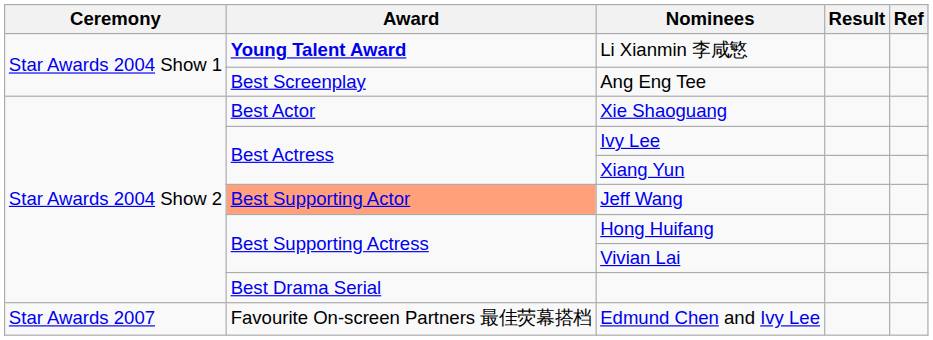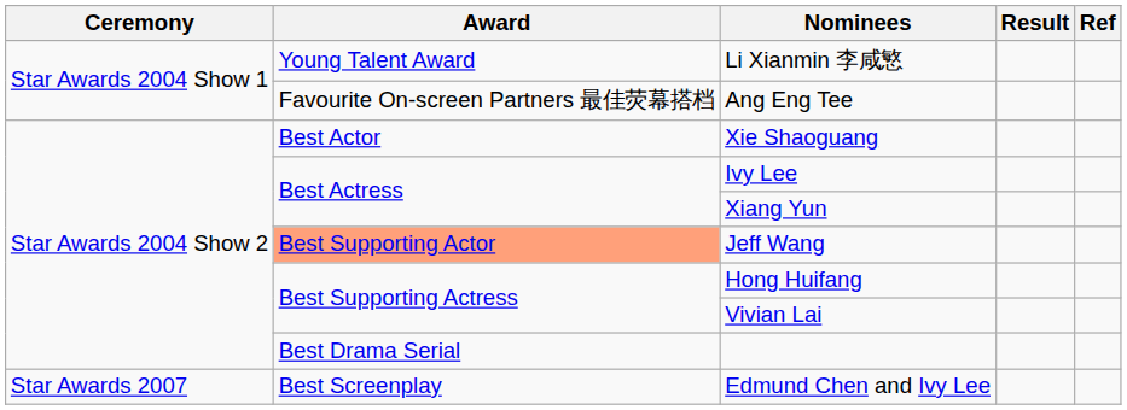 <table class="wikitable">
 <tr>
 <th>Ceremony</th>
 <th>Award</th>
 <th>Nominees</th>
 <th>Result</th>
 <th>Ref</th>
 </tr>
 <tr>
 <td rowspan="2"><a href='#'>Star Awards 2004</a> Show 1</td>
-<td><strong><a href='#'>Young Talent Award</a></strong></td>
+<td><a href='#'>Young Talent Award</a></td>
 <td>Li Xianmin 李咸慜</td>
 <td></td>
 <td></td>
 </tr>
 <tr>
-<td><a href='#'>Best Screenplay</a></td>
+<td>Favourite On-screen Partners 最佳荧幕搭档</td>
 <td>Ang Eng Tee</td>
 <td></td>
 <td></td>
 </tr>
 <tr>
 <td rowspan="7"><a href='#'>Star Awards 2004</a> Show 2</td>
 <td><a href='#'>Best Actor</a></td>
 <td><a href='#'>Xie Shaoguang</a></td>
 <td></td>
 <td></td>
 </tr>
 <tr>
 <td rowspan="2"><a href='#'>Best Actress</a></td>
 <td><a href='#'>Ivy Lee</a></td>
 <td></td>
 <td></td>
 </tr>
 <tr>
 <td><a href='#'>Xiang Yun</a></td>
 <td></td>
 <td></td>
 </tr>
 <tr>
 <td style="background: lightsalmon;"><a href='#'>Best Supporting Actor</a></td>
 <td><a href='#'>Jeff Wang</a></td>
 <td></td>
 <td></td>
 </tr>
 <tr>
 <td rowspan="2"><a href='#'>Best Supporting Actress</a></td>
 <td><a href='#'>Hong Huifang</a></td>
 <td></td>
 <td></td>
 </tr>
 <tr>
 <td><a href='#'>Vivian Lai</a></td>
 <td></td>
 <td></td>
 </tr>
 <tr>
 <td><a href='#'>Best Drama Serial</a></td>
 <td></td>
 <td></td>
 <td></td>
 </tr>
 <tr>
 <td><a href='#'>Star Awards 2007</a></td>
-<td>Favourite On-screen Partners 最佳荧幕搭档</td>
+<td><a href='#'>Best Screenplay</a></td>
 <td><a href='#'>Edmund Chen</a> and <a href='#'>Ivy Lee</a> </td>
 <td></td>
 <td></td>
 </tr>
 </table>
